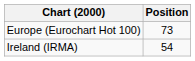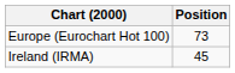 <table class="wikitable">
 <tr>
 <th>Chart (2000)</th>
 <th>Position</th>
 </tr>
 <tr>
 <td>Europe (Eurochart Hot 100)</td>
 <td style="text-align:center;">73</td>
 </tr>
 <tr>
 <td>Ireland (IRMA)</td>
-<td style="text-align:center;">54</td>
+<td style="text-align:center;">45</td>
 </tr>
 </table>
